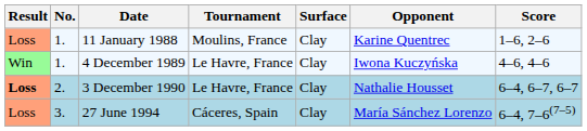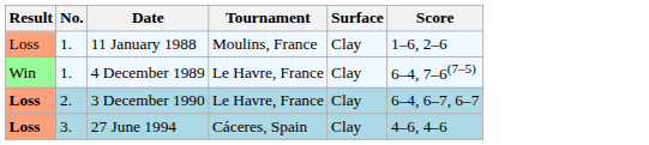 <table class="wikitable" style="font-size:97%">
 <tr>
 <th>Result</th>
 <th>No.</th>
 <th>Date</th>
 <th>Tournament</th>
 <th>Surface</th>
-<th>Opponent</th>
 <th>Score</th>
 </tr>
 <tr style="background:#f0f8ff;">
 <td style="background:#ffa07a;">Loss</td>
 <td>1.</td>
 <td>11 January 1988</td>
 <td>Moulins, France</td>
 <td>Clay</td>
-<td> <a href='#'>Karine Quentrec</a></td>
 <td>1–6, 2–6</td>
 </tr>
 <tr style="background:#f0f8ff;">
 <td style="background:#98fb98;">Win</td>
 <td>1.</td>
 <td>4 December 1989</td>
 <td>Le Havre, France</td>
 <td>Clay</td>
-<td> <a href='#'>Iwona Kuczyńska</a></td>
-<td>4–6, 4–6</td>
+<td>6–4, 7–6<sup>(7–5)</sup></td>
 </tr>
 <tr style="background:lightblue;">
 <td style="background:#ffa07a;"><strong>Loss</strong></td>
 <td>2.</td>
 <td>3 December 1990</td>
 <td>Le Havre, France</td>
 <td>Clay</td>
-<td> <a href='#'>Nathalie Housset</a></td>
 <td>6–4, 6–7, 6–7</td>
 </tr>
 <tr style="background:lightblue;">
-<td style="background:#ffa07a;">Loss</td>
+<td style="background:#ffa07a;"><strong>Loss</strong></td>
 <td>3.</td>
 <td>27 June 1994</td>
 <td>Cáceres, Spain</td>
 <td>Clay</td>
-<td> <a href='#'>María Sánchez Lorenzo</a></td>
-<td>6–4, 7–6<sup>(7–5)</sup></td>
+<td>4–6, 4–6</td>
 </tr>
 </table>
